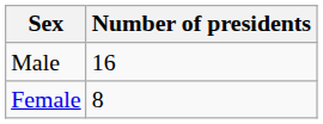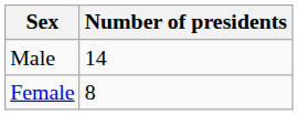 <table class="wikitable">
 <tr>
 <th>Sex</th>
 <th>Number of presidents</th>
 </tr>
 <tr>
 <td>Male</td>
-<td>16</td>
+<td>14</td>
 </tr>
 <tr>
 <td><a href='#'>Female</a></td>
 <td>8</td>
 </tr>
 </table>
